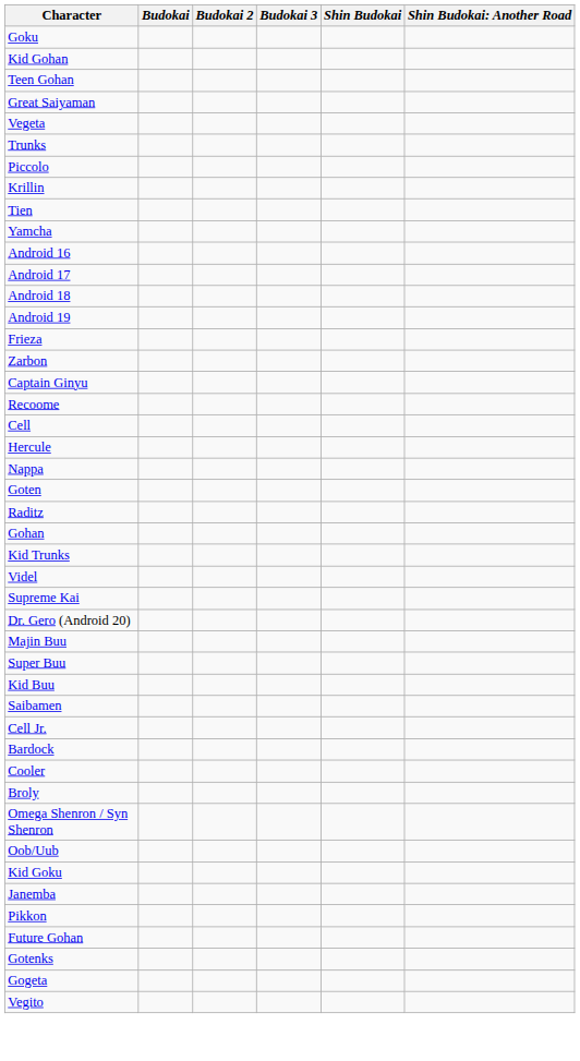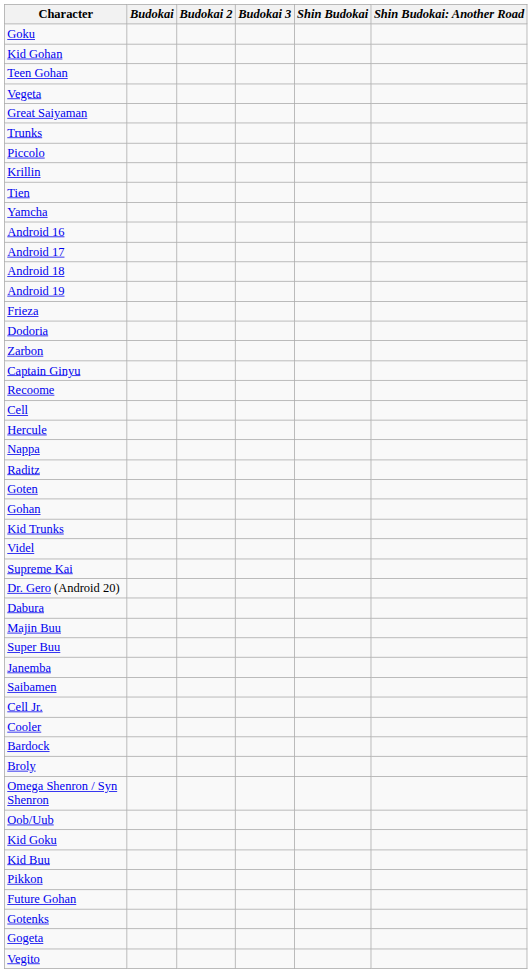 <table class="wikitable sortable">
 <tr>
 <th width=150>Character</th>
 <th style="text-align:center;"><em>Budokai</em></th>
 <th style="text-align:center;"><em>Budokai 2</em></th>
 <th style="text-align:center;"><em>Budokai 3</em></th>
 <th style="text-align:center;"><em>Shin Budokai</em></th>
 <th style="text-align:center;"><em>Shin Budokai: Another Road</em></th>
 </tr>
 <tr>
 <td><a href='#'>Goku</a></td>
 <td></td>
 <td></td>
 <td></td>
 <td></td>
 <td></td>
 </tr>
 <tr>
 <td><a href='#'>Kid Gohan</a></td>
 <td></td>
 <td></td>
 <td></td>
 <td></td>
 <td></td>
 </tr>
 <tr>
 <td><a href='#'>Teen Gohan</a></td>
 <td></td>
 <td></td>
 <td></td>
 <td></td>
 <td></td>
 </tr>
 <tr>
-<td><a href='#'>Great Saiyaman</a></td>
+<td><a href='#'>Vegeta</a></td>
 <td></td>
 <td></td>
 <td></td>
 <td></td>
 <td></td>
 </tr>
 <tr>
-<td><a href='#'>Vegeta</a></td>
+<td><a href='#'>Great Saiyaman</a></td>
 <td></td>
 <td></td>
 <td></td>
 <td></td>
 <td></td>
 </tr>
 <tr>
 <td><a href='#'>Trunks</a></td>
 <td></td>
 <td></td>
 <td></td>
 <td></td>
 <td></td>
 </tr>
 <tr>
 <td><a href='#'>Piccolo</a></td>
 <td></td>
 <td></td>
 <td></td>
 <td></td>
 <td></td>
 </tr>
 <tr>
 <td><a href='#'>Krillin</a></td>
 <td></td>
 <td></td>
 <td></td>
 <td></td>
 <td></td>
 </tr>
 <tr>
 <td><a href='#'>Tien</a></td>
 <td></td>
 <td></td>
 <td></td>
 <td></td>
 <td></td>
 </tr>
 <tr>
 <td><a href='#'>Yamcha</a></td>
 <td></td>
 <td></td>
 <td></td>
 <td></td>
 <td></td>
 </tr>
 <tr>
 <td><a href='#'>Android 16</a></td>
 <td></td>
 <td></td>
 <td></td>
 <td></td>
 <td></td>
 </tr>
 <tr>
 <td><a href='#'>Android 17</a></td>
 <td></td>
 <td></td>
 <td></td>
 <td></td>
 <td></td>
 </tr>
 <tr>
 <td><a href='#'>Android 18</a></td>
 <td></td>
 <td></td>
 <td></td>
 <td></td>
 <td></td>
 </tr>
 <tr>
 <td><a href='#'>Android 19</a></td>
 <td></td>
 <td></td>
 <td></td>
 <td></td>
 <td></td>
 </tr>
 <tr>
 <td><a href='#'>Frieza</a></td>
 <td></td>
 <td></td>
 <td></td>
 <td></td>
 <td></td>
 </tr>
 <tr>
+<td><a href='#'>Dodoria</a></td>
+<td></td>
+<td></td>
+<td></td>
+<td></td>
+<td></td>
+</tr>
+<tr>
 <td><a href='#'>Zarbon</a></td>
 <td></td>
 <td></td>
 <td></td>
 <td></td>
 <td></td>
 </tr>
 <tr>
 <td><a href='#'>Captain Ginyu</a></td>
 <td></td>
 <td></td>
 <td></td>
 <td></td>
 <td></td>
 </tr>
 <tr>
 <td><a href='#'>Recoome</a></td>
 <td></td>
 <td></td>
 <td></td>
 <td></td>
 <td></td>
 </tr>
 <tr>
 <td><a href='#'>Cell</a></td>
 <td></td>
 <td></td>
 <td></td>
 <td></td>
 <td></td>
 </tr>
 <tr>
 <td><a href='#'>Hercule</a></td>
 <td></td>
 <td></td>
 <td></td>
 <td></td>
 <td></td>
 </tr>
 <tr>
 <td><a href='#'>Nappa</a></td>
 <td></td>
 <td></td>
 <td></td>
 <td></td>
 <td></td>
 </tr>
 <tr>
-<td><a href='#'>Goten</a></td>
+<td><a href='#'>Raditz</a></td>
 <td></td>
 <td></td>
 <td></td>
 <td></td>
 <td></td>
 </tr>
 <tr>
-<td><a href='#'>Raditz</a></td>
+<td><a href='#'>Goten</a></td>
 <td></td>
 <td></td>
 <td></td>
 <td></td>
 <td></td>
 </tr>
 <tr>
 <td><a href='#'>Gohan</a></td>
 <td></td>
 <td></td>
 <td></td>
 <td></td>
 <td></td>
 </tr>
 <tr>
 <td><a href='#'>Kid Trunks</a></td>
 <td></td>
 <td></td>
 <td></td>
 <td></td>
 <td></td>
 </tr>
 <tr>
 <td><a href='#'>Videl</a></td>
 <td></td>
 <td></td>
 <td></td>
 <td></td>
 <td></td>
 </tr>
 <tr>
 <td><a href='#'>Supreme Kai</a></td>
 <td></td>
 <td></td>
 <td></td>
 <td></td>
 <td></td>
 </tr>
 <tr>
 <td><a href='#'>Dr. Gero</a> (Android 20)</td>
 <td></td>
 <td></td>
 <td></td>
 <td></td>
 <td></td>
 </tr>
 <tr>
+<td><a href='#'>Dabura</a></td>
+<td></td>
+<td></td>
+<td></td>
+<td></td>
+<td></td>
+</tr>
+<tr>
 <td><a href='#'>Majin Buu</a></td>
 <td></td>
 <td></td>
 <td></td>
 <td></td>
 <td></td>
 </tr>
 <tr>
 <td><a href='#'>Super Buu</a></td>
 <td></td>
 <td></td>
 <td></td>
 <td></td>
 <td></td>
 </tr>
 <tr>
-<td><a href='#'>Kid Buu</a></td>
+<td><a href='#'>Janemba</a></td>
 <td></td>
 <td></td>
 <td></td>
 <td></td>
 <td></td>
 </tr>
 <tr>
 <td><a href='#'>Saibamen</a></td>
 <td></td>
 <td></td>
 <td></td>
 <td></td>
 <td></td>
 </tr>
 <tr>
 <td><a href='#'>Cell Jr.</a></td>
 <td></td>
 <td></td>
 <td></td>
 <td></td>
 <td></td>
 </tr>
 <tr>
-<td><a href='#'>Bardock</a></td>
+<td><a href='#'>Cooler</a></td>
 <td></td>
 <td></td>
 <td></td>
 <td></td>
 <td></td>
 </tr>
 <tr>
-<td><a href='#'>Cooler</a></td>
+<td><a href='#'>Bardock</a></td>
 <td></td>
 <td></td>
 <td></td>
 <td></td>
 <td></td>
 </tr>
 <tr>
 <td><a href='#'>Broly</a></td>
 <td></td>
 <td></td>
 <td></td>
 <td></td>
 <td></td>
 </tr>
 <tr>
 <td><a href='#'>Omega Shenron / Syn Shenron</a></td>
 <td></td>
 <td></td>
 <td></td>
 <td></td>
 <td></td>
 </tr>
 <tr>
 <td><a href='#'>Oob/Uub</a></td>
 <td></td>
 <td></td>
 <td></td>
 <td></td>
 <td></td>
 </tr>
 <tr>
 <td><a href='#'>Kid Goku</a></td>
 <td></td>
 <td></td>
 <td></td>
 <td></td>
 <td></td>
 </tr>
 <tr>
-<td><a href='#'>Janemba</a></td>
+<td><a href='#'>Kid Buu</a></td>
 <td></td>
 <td></td>
 <td></td>
 <td></td>
 <td></td>
 </tr>
 <tr>
 <td><a href='#'>Pikkon</a></td>
 <td></td>
 <td></td>
 <td></td>
 <td></td>
 <td></td>
 </tr>
 <tr>
 <td><a href='#'>Future Gohan</a></td>
 <td></td>
 <td></td>
 <td></td>
 <td></td>
 <td></td>
 </tr>
 <tr>
 <td><a href='#'>Gotenks</a></td>
 <td></td>
 <td></td>
 <td></td>
 <td></td>
 <td></td>
 </tr>
 <tr>
 <td><a href='#'>Gogeta</a></td>
 <td></td>
 <td></td>
 <td></td>
 <td></td>
 <td></td>
 </tr>
 <tr>
 <td><a href='#'>Vegito</a></td>
 <td></td>
 <td></td>
 <td></td>
 <td></td>
 <td></td>
 </tr>
 </table>
